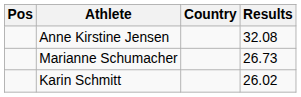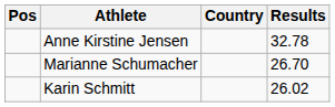 <table class="wikitable">
 <tr>
 <th>Pos</th>
 <th>Athlete</th>
 <th>Country</th>
 <th>Results</th>
 </tr>
 <tr>
 <td align="center"></td>
 <td>Anne Kirstine Jensen</td>
 <td></td>
-<td>32.08</td>
+<td>32.78</td>
 </tr>
 <tr>
 <td align="center"></td>
 <td>Marianne Schumacher</td>
 <td></td>
-<td>26.73</td>
+<td>26.70</td>
 </tr>
 <tr>
 <td align="center"></td>
 <td>Karin Schmitt</td>
 <td></td>
 <td>26.02</td>
 </tr>
 </table>
